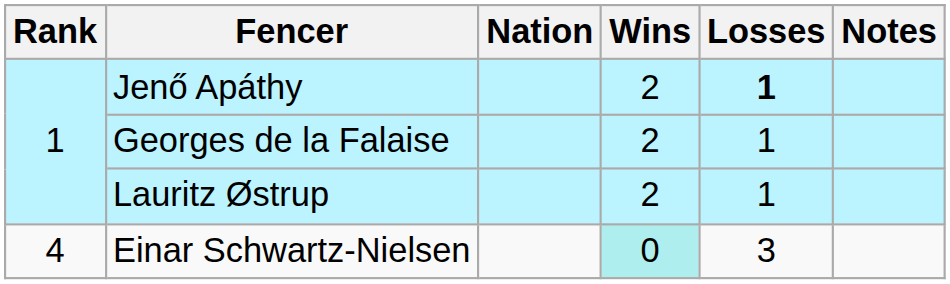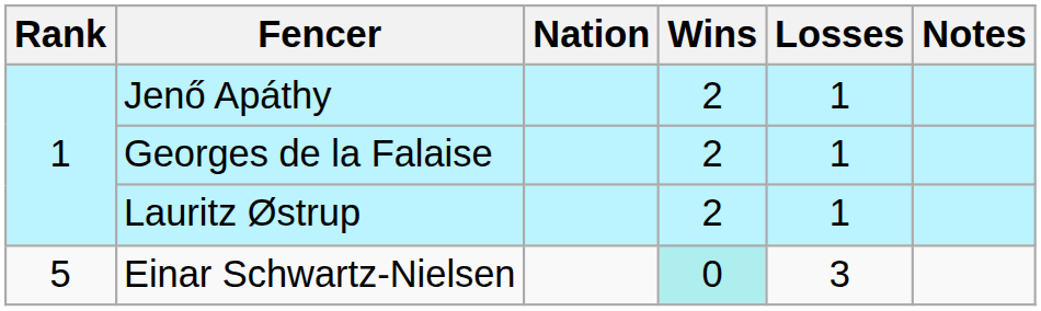 <table class="wikitable sortable" style="text-align:center">
 <tr>
 <th>Rank</th>
 <th>Fencer</th>
 <th>Nation</th>
 <th>Wins</th>
 <th>Losses</th>
 <th>Notes</th>
 </tr>
 <tr bgcolor=bbf3ff>
 <td rowspan=3>1</td>
 <td align=left>Jenő Apáthy</td>
 <td align=left></td>
 <td>2</td>
-<td><strong>1</strong></td>
+<td>1</td>
 <td></td>
 </tr>
 <tr bgcolor=bbf3ff>
 <td align=left>Georges de la Falaise</td>
 <td align=left></td>
 <td>2</td>
 <td>1</td>
 <td></td>
 </tr>
 <tr bgcolor=bbf3ff>
 <td align=left>Lauritz Østrup</td>
 <td align=left></td>
 <td>2</td>
 <td>1</td>
 <td></td>
 </tr>
 <tr>
-<td>4</td>
+<td>5</td>
 <td align=left>Einar Schwartz-Nielsen</td>
 <td align=left></td>
 <td style="background: paleturquoise;">0</td>
 <td>3</td>
 <td></td>
 </tr>
 </table>
